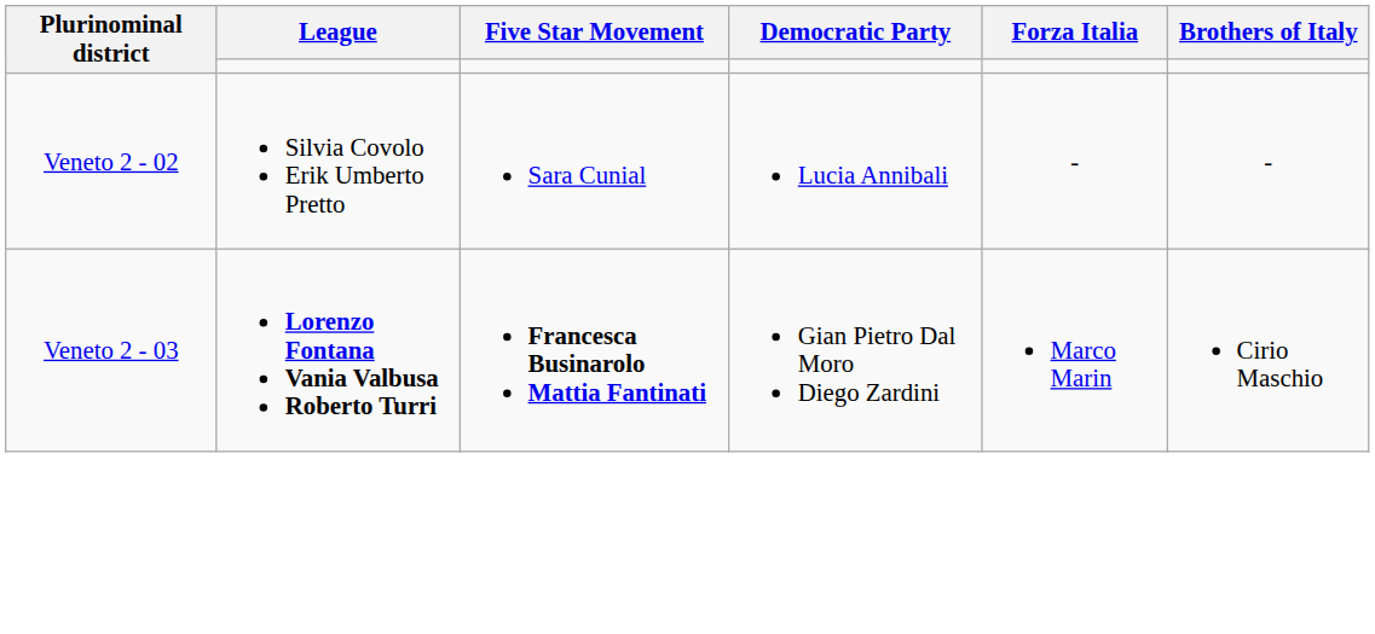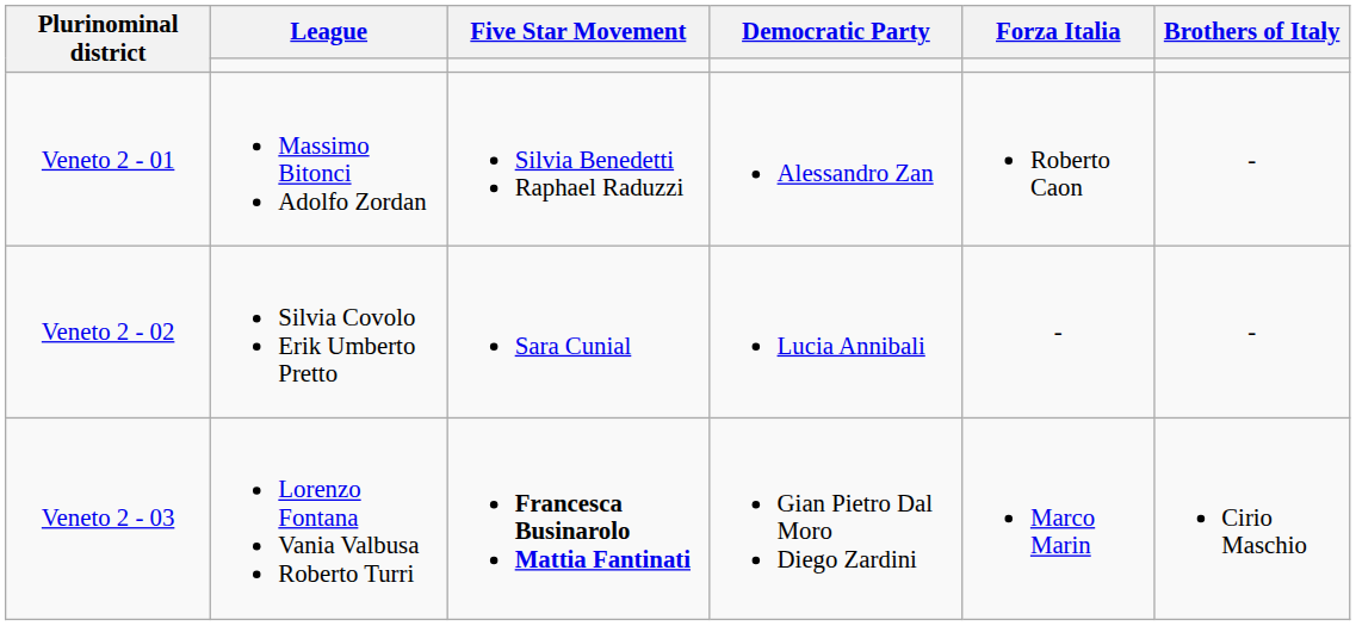 <table class="wikitable">
 <tr>
 <th rowspan="2">Plurinominal district</th>
 <th><a href='#'>League</a></th>
 <th><a href='#'>Five Star Movement</a></th>
 <th><a href='#'>Democratic Party</a></th>
 <th><a href='#'>Forza Italia</a></th>
 <th><a href='#'>Brothers of Italy</a></th>
 </tr>
 <tr>
 <td bgcolor=></td>
 <td bgcolor=></td>
 <td bgcolor=></td>
 <td bgcolor=></td>
 <td bgcolor=></td>
 </tr>
 <tr>
+<td align=center><a href='#'>Veneto 2 - 01</a></td>
+<td><br><ul><li><a href='#'>Massimo Bitonci</a></li><li>Adolfo Zordan</li></ul></td>
+<td><br><ul><li><a href='#'>Silvia Benedetti</a></li><li>Raphael Raduzzi</li></ul></td>
+<td><br><ul><li><a href='#'>Alessandro Zan</a></li></ul></td>
+<td><br><ul><li>Roberto Caon</li></ul></td>
+<td align=center>-</td>
+</tr>
+<tr>
 <td align=center><a href='#'>Veneto 2 - 02</a></td>
 <td><br><ul><li>Silvia Covolo</li><li>Erik Umberto Pretto</li></ul></td>
 <td><br><ul><li><a href='#'>Sara Cunial</a></li></ul></td>
 <td><br><ul><li><a href='#'>Lucia Annibali</a></li></ul></td>
 <td align=center>-</td>
 <td align=center>-</td>
 </tr>
 <tr>
 <td align=center><a href='#'>Veneto 2 - 03</a></td>
-<td><strong><br><ul><li><a href='#'>Lorenzo Fontana</a></li><li>Vania Valbusa</li><li>Roberto Turri</li></ul></strong></td>
+<td><br><ul><li><a href='#'>Lorenzo Fontana</a></li><li>Vania Valbusa</li><li>Roberto Turri</li></ul></td>
 <td><strong><br><ul><li>Francesca Businarolo</li><li><a href='#'>Mattia Fantinati</a></li></ul></strong></td>
 <td><br><ul><li>Gian Pietro Dal Moro</li><li>Diego Zardini</li></ul></td>
 <td><br><ul><li><a href='#'>Marco Marin</a></li></ul></td>
 <td><br><ul><li>Cirio Maschio</li></ul></td>
 </tr>
 </table>
